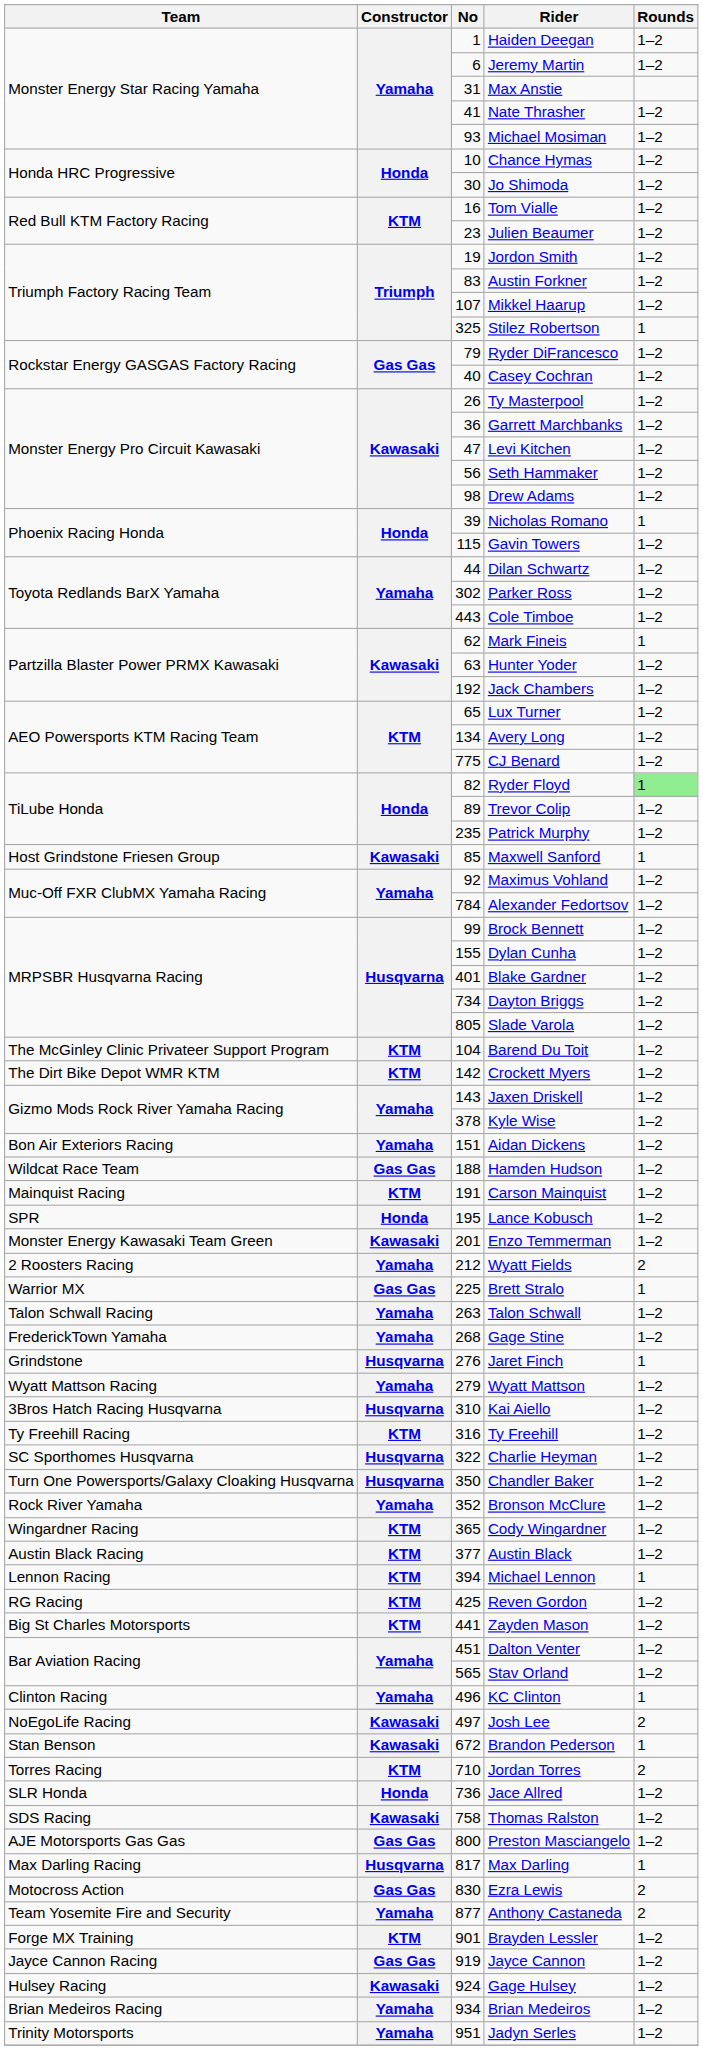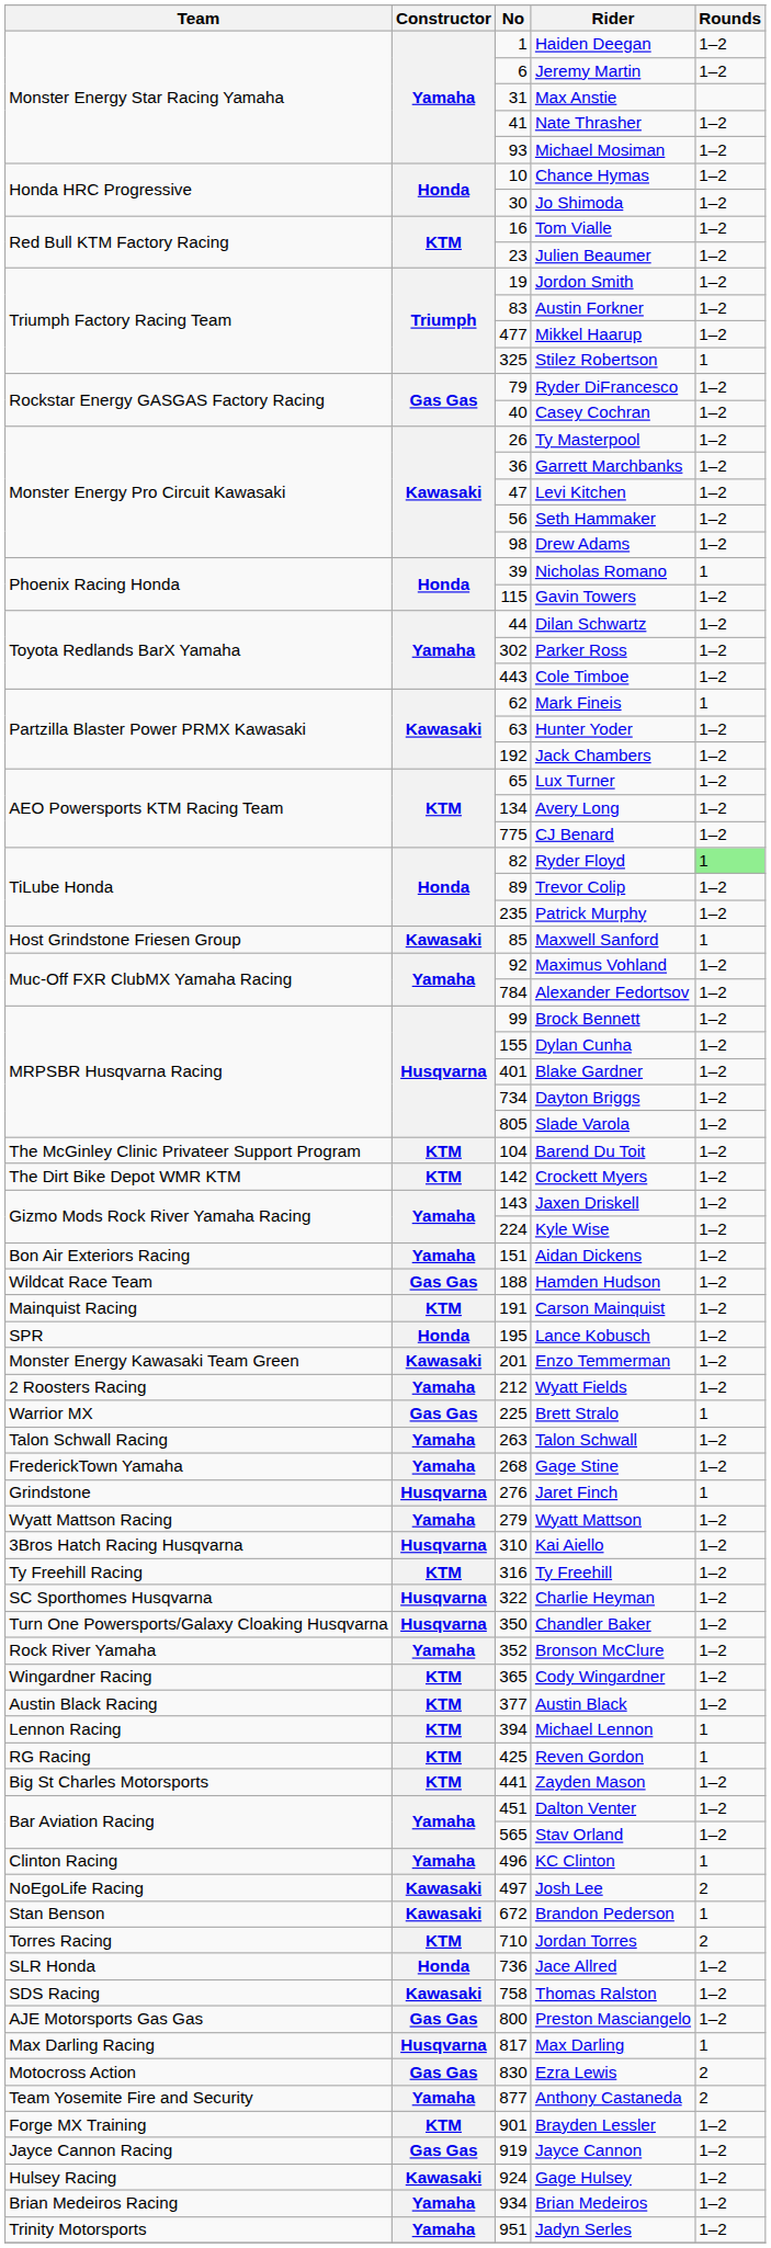 <table class="wikitable" style="font-size: 85%;">
 <tr>
 </tr>
 <tr>
 <th>Team</th>
 <th>Constructor</th>
 <th>No</th>
 <th>Rider</th>
 <th>Rounds</th>
 </tr>
 <tr>
 <td rowspan=5>Monster Energy Star Racing Yamaha</td>
 <th rowspan=5><a href='#'>Yamaha</a></th>
 <td align="right">1</td>
 <td> <a href='#'>Haiden Deegan</a></td>
 <td>1–2</td>
 </tr>
 <tr>
 <td align="right">6</td>
 <td> <a href='#'>Jeremy Martin</a></td>
 <td>1–2</td>
 </tr>
 <tr>
 <td align="right">31</td>
 <td> <a href='#'>Max Anstie</a></td>
 <td></td>
 </tr>
 <tr>
 <td align="right">41</td>
 <td> <a href='#'>Nate Thrasher</a></td>
 <td>1–2</td>
 </tr>
 <tr>
 <td align="right">93</td>
 <td> <a href='#'>Michael Mosiman</a></td>
 <td>1–2</td>
 </tr>
 <tr>
 <td rowspan=2>Honda HRC Progressive</td>
 <th rowspan=2><a href='#'>Honda</a></th>
 <td align="right">10</td>
 <td> <a href='#'>Chance Hymas</a></td>
 <td>1–2</td>
 </tr>
 <tr>
 <td align="right">30</td>
 <td> <a href='#'>Jo Shimoda</a></td>
 <td>1–2</td>
 </tr>
 <tr>
 <td rowspan=2>Red Bull KTM Factory Racing</td>
 <th rowspan=2><a href='#'>KTM</a></th>
 <td align="right">16</td>
 <td> <a href='#'>Tom Vialle</a></td>
 <td>1–2</td>
 </tr>
 <tr>
 <td align="right">23</td>
 <td> <a href='#'>Julien Beaumer</a></td>
 <td>1–2</td>
 </tr>
 <tr>
 <td rowspan=4>Triumph Factory Racing Team</td>
 <th rowspan=4><a href='#'>Triumph</a></th>
 <td align="right">19</td>
 <td> <a href='#'>Jordon Smith</a></td>
 <td>1–2</td>
 </tr>
 <tr>
 <td align="right">83</td>
 <td> <a href='#'>Austin Forkner</a></td>
 <td>1–2</td>
 </tr>
 <tr>
-<td align="right">107</td>
+<td align="right">477</td>
 <td> <a href='#'>Mikkel Haarup</a></td>
 <td>1–2</td>
 </tr>
 <tr>
 <td align="right">325</td>
 <td> <a href='#'>Stilez Robertson</a></td>
 <td>1</td>
 </tr>
 <tr>
 <td rowspan=2>Rockstar Energy GASGAS Factory Racing</td>
 <th rowspan=2><a href='#'>Gas Gas</a></th>
 <td align="right">79</td>
 <td> <a href='#'>Ryder DiFrancesco</a></td>
 <td>1–2</td>
 </tr>
 <tr>
 <td align="right">40</td>
 <td> <a href='#'>Casey Cochran</a></td>
 <td>1–2</td>
 </tr>
 <tr>
 <td rowspan=5>Monster Energy Pro Circuit Kawasaki</td>
 <th rowspan=5><a href='#'>Kawasaki</a></th>
 <td align="right">26</td>
 <td> <a href='#'>Ty Masterpool</a></td>
 <td>1–2</td>
 </tr>
 <tr>
 <td align="right">36</td>
 <td> <a href='#'>Garrett Marchbanks</a></td>
 <td>1–2</td>
 </tr>
 <tr>
 <td align="right">47</td>
 <td> <a href='#'>Levi Kitchen</a></td>
 <td>1–2</td>
 </tr>
 <tr>
 <td align="right">56</td>
 <td> <a href='#'>Seth Hammaker</a></td>
 <td>1–2</td>
 </tr>
 <tr>
 <td align="right">98</td>
 <td> <a href='#'>Drew Adams</a></td>
 <td>1–2</td>
 </tr>
 <tr>
 <td rowspan=2>Phoenix Racing Honda</td>
 <th rowspan=2><a href='#'>Honda</a></th>
 <td align="right">39</td>
 <td> <a href='#'>Nicholas Romano</a></td>
 <td>1</td>
 </tr>
 <tr>
 <td align="right">115</td>
 <td> <a href='#'>Gavin Towers</a></td>
 <td>1–2</td>
 </tr>
 <tr>
 <td rowspan=3>Toyota Redlands BarX Yamaha</td>
 <th rowspan=3><a href='#'>Yamaha</a></th>
 <td align="right">44</td>
 <td> <a href='#'>Dilan Schwartz</a></td>
 <td>1–2</td>
 </tr>
 <tr>
 <td align="right">302</td>
 <td> <a href='#'>Parker Ross</a></td>
 <td>1–2</td>
 </tr>
 <tr>
 <td align="right">443</td>
 <td> <a href='#'>Cole Timboe</a></td>
 <td>1–2</td>
 </tr>
 <tr>
 <td rowspan=3>Partzilla Blaster Power PRMX Kawasaki</td>
 <th rowspan=3><a href='#'>Kawasaki</a></th>
 <td align="right">62</td>
 <td> <a href='#'>Mark Fineis</a></td>
 <td>1</td>
 </tr>
 <tr>
 <td align="right">63</td>
 <td> <a href='#'>Hunter Yoder</a></td>
 <td>1–2</td>
 </tr>
 <tr>
 <td align="right">192</td>
 <td> <a href='#'>Jack Chambers</a></td>
 <td>1–2</td>
 </tr>
 <tr>
 <td rowspan=3>AEO Powersports KTM Racing Team</td>
 <th rowspan=3><a href='#'>KTM</a></th>
 <td align="right">65</td>
 <td> <a href='#'>Lux Turner</a></td>
 <td>1–2</td>
 </tr>
 <tr>
 <td align="right">134</td>
 <td> <a href='#'>Avery Long</a></td>
 <td>1–2</td>
 </tr>
 <tr>
 <td align="right">775</td>
 <td> <a href='#'>CJ Benard</a></td>
 <td>1–2</td>
 </tr>
 <tr>
 <td rowspan=3>TiLube Honda</td>
 <th rowspan=3><a href='#'>Honda</a></th>
 <td align="right">82</td>
 <td> <a href='#'>Ryder Floyd</a></td>
 <td style="background: lightgreen;">1</td>
 </tr>
 <tr>
 <td align="right">89</td>
 <td> <a href='#'>Trevor Colip</a></td>
 <td>1–2</td>
 </tr>
 <tr>
 <td align="right">235</td>
 <td> <a href='#'>Patrick Murphy</a></td>
 <td>1–2</td>
 </tr>
 <tr>
 <td>Host Grindstone Friesen Group</td>
 <th><a href='#'>Kawasaki</a></th>
 <td align="right">85</td>
 <td> <a href='#'>Maxwell Sanford</a></td>
 <td>1</td>
 </tr>
 <tr>
 <td rowspan=2>Muc-Off FXR ClubMX Yamaha Racing</td>
 <th rowspan=2><a href='#'>Yamaha</a></th>
 <td align="right">92</td>
 <td> <a href='#'>Maximus Vohland</a></td>
 <td>1–2</td>
 </tr>
 <tr>
 <td align="right">784</td>
 <td> <a href='#'>Alexander Fedortsov</a></td>
 <td>1–2</td>
 </tr>
 <tr>
 <td rowspan=5>MRPSBR Husqvarna Racing</td>
 <th rowspan=5><a href='#'>Husqvarna</a></th>
 <td align="right">99</td>
 <td> <a href='#'>Brock Bennett</a></td>
 <td>1–2</td>
 </tr>
 <tr>
 <td align="right">155</td>
 <td> <a href='#'>Dylan Cunha</a></td>
 <td>1–2</td>
 </tr>
 <tr>
 <td align="right">401</td>
 <td> <a href='#'>Blake Gardner</a></td>
 <td>1–2</td>
 </tr>
 <tr>
 <td align="right">734</td>
 <td> <a href='#'>Dayton Briggs</a></td>
 <td>1–2</td>
 </tr>
 <tr>
 <td align="right">805</td>
 <td> <a href='#'>Slade Varola</a></td>
 <td>1–2</td>
 </tr>
 <tr>
 <td>The McGinley Clinic Privateer Support Program</td>
 <th><a href='#'>KTM</a></th>
 <td align="right">104</td>
 <td> <a href='#'>Barend Du Toit</a></td>
 <td>1–2</td>
 </tr>
 <tr>
 <td>The Dirt Bike Depot WMR KTM</td>
 <th><a href='#'>KTM</a></th>
 <td align="right">142</td>
 <td> <a href='#'>Crockett Myers</a></td>
 <td>1–2</td>
 </tr>
 <tr>
 <td rowspan=2>Gizmo Mods Rock River Yamaha Racing</td>
 <th rowspan=2><a href='#'>Yamaha</a></th>
 <td align="right">143</td>
 <td> <a href='#'>Jaxen Driskell</a></td>
 <td>1–2</td>
 </tr>
 <tr>
-<td align="right">378</td>
+<td align="right">224</td>
 <td> <a href='#'>Kyle Wise</a></td>
 <td>1–2</td>
 </tr>
 <tr>
 <td>Bon Air Exteriors Racing</td>
 <th><a href='#'>Yamaha</a></th>
 <td align="right">151</td>
 <td> <a href='#'>Aidan Dickens</a></td>
 <td>1–2</td>
 </tr>
 <tr>
 <td>Wildcat Race Team</td>
 <th><a href='#'>Gas Gas</a></th>
 <td align="right">188</td>
 <td> <a href='#'>Hamden Hudson</a></td>
 <td>1–2</td>
 </tr>
 <tr>
 <td>Mainquist Racing</td>
 <th><a href='#'>KTM</a></th>
 <td align="right">191</td>
 <td> <a href='#'>Carson Mainquist</a></td>
 <td>1–2</td>
 </tr>
 <tr>
 <td>SPR</td>
 <th><a href='#'>Honda</a></th>
 <td align="right">195</td>
 <td> <a href='#'>Lance Kobusch</a></td>
 <td>1–2</td>
 </tr>
 <tr>
 <td>Monster Energy Kawasaki Team Green</td>
 <th><a href='#'>Kawasaki</a></th>
 <td align="right">201</td>
 <td> <a href='#'>Enzo Temmerman</a></td>
 <td>1–2</td>
 </tr>
 <tr>
 <td>2 Roosters Racing</td>
 <th><a href='#'>Yamaha</a></th>
 <td align="right">212</td>
 <td> <a href='#'>Wyatt Fields</a></td>
-<td>2</td>
+<td>1–2</td>
 </tr>
 <tr>
 <td>Warrior MX</td>
 <th><a href='#'>Gas Gas</a></th>
 <td align="right">225</td>
 <td> <a href='#'>Brett Stralo</a></td>
 <td>1</td>
 </tr>
 <tr>
 <td>Talon Schwall Racing</td>
 <th><a href='#'>Yamaha</a></th>
 <td align="right">263</td>
 <td> <a href='#'>Talon Schwall</a></td>
 <td>1–2</td>
 </tr>
 <tr>
 <td>FrederickTown Yamaha</td>
 <th><a href='#'>Yamaha</a></th>
 <td align="right">268</td>
 <td> <a href='#'>Gage Stine</a></td>
 <td>1–2</td>
 </tr>
 <tr>
 <td>Grindstone</td>
 <th><a href='#'>Husqvarna</a></th>
 <td align="right">276</td>
 <td> <a href='#'>Jaret Finch</a></td>
 <td>1</td>
 </tr>
 <tr>
 <td>Wyatt Mattson Racing</td>
 <th><a href='#'>Yamaha</a></th>
 <td align="right">279</td>
 <td> <a href='#'>Wyatt Mattson</a></td>
 <td>1–2</td>
 </tr>
 <tr>
 <td>3Bros Hatch Racing Husqvarna</td>
 <th><a href='#'>Husqvarna</a></th>
 <td align="right">310</td>
 <td> <a href='#'>Kai Aiello</a></td>
 <td>1–2</td>
 </tr>
 <tr>
 <td>Ty Freehill Racing</td>
 <th><a href='#'>KTM</a></th>
 <td align="right">316</td>
 <td> <a href='#'>Ty Freehill</a></td>
 <td>1–2</td>
 </tr>
 <tr>
 <td>SC Sporthomes Husqvarna</td>
 <th><a href='#'>Husqvarna</a></th>
 <td align="right">322</td>
 <td> <a href='#'>Charlie Heyman</a></td>
 <td>1–2</td>
 </tr>
 <tr>
 <td>Turn One Powersports/Galaxy Cloaking Husqvarna</td>
 <th><a href='#'>Husqvarna</a></th>
 <td align="right">350</td>
 <td> <a href='#'>Chandler Baker</a></td>
 <td>1–2</td>
 </tr>
 <tr>
 <td>Rock River Yamaha</td>
 <th><a href='#'>Yamaha</a></th>
 <td align="right">352</td>
 <td> <a href='#'>Bronson McClure</a></td>
 <td>1–2</td>
 </tr>
 <tr>
 <td>Wingardner Racing</td>
 <th><a href='#'>KTM</a></th>
 <td align="right">365</td>
 <td> <a href='#'>Cody Wingardner</a></td>
 <td>1–2</td>
 </tr>
 <tr>
 <td>Austin Black Racing</td>
 <th><a href='#'>KTM</a></th>
 <td align="right">377</td>
 <td> <a href='#'>Austin Black</a></td>
 <td>1–2</td>
 </tr>
 <tr>
 <td>Lennon Racing</td>
 <th><a href='#'>KTM</a></th>
 <td align="right">394</td>
 <td> <a href='#'>Michael Lennon</a></td>
 <td>1</td>
 </tr>
 <tr>
 <td>RG Racing</td>
 <th><a href='#'>KTM</a></th>
 <td align="right">425</td>
 <td> <a href='#'>Reven Gordon</a></td>
-<td>1–2</td>
+<td>1</td>
 </tr>
 <tr>
 <td>Big St Charles Motorsports</td>
 <th><a href='#'>KTM</a></th>
 <td align="right">441</td>
 <td> <a href='#'>Zayden Mason</a></td>
 <td>1–2</td>
 </tr>
 <tr>
 <td rowspan=2>Bar Aviation Racing</td>
 <th rowspan=2><a href='#'>Yamaha</a></th>
 <td align="right">451</td>
 <td> <a href='#'>Dalton Venter</a></td>
 <td>1–2</td>
 </tr>
 <tr>
 <td align="right">565</td>
 <td> <a href='#'>Stav Orland</a></td>
 <td>1–2</td>
 </tr>
 <tr>
 <td>Clinton Racing</td>
 <th><a href='#'>Yamaha</a></th>
 <td align="right">496</td>
 <td> <a href='#'>KC Clinton</a></td>
 <td>1</td>
 </tr>
 <tr>
 <td>NoEgoLife Racing</td>
 <th><a href='#'>Kawasaki</a></th>
 <td align="right">497</td>
 <td> <a href='#'>Josh Lee</a></td>
 <td>2</td>
 </tr>
 <tr>
 <td>Stan Benson</td>
 <th><a href='#'>Kawasaki</a></th>
 <td align="right">672</td>
 <td> <a href='#'>Brandon Pederson</a></td>
 <td>1</td>
 </tr>
 <tr>
 <td>Torres Racing</td>
 <th><a href='#'>KTM</a></th>
 <td align="right">710</td>
 <td> <a href='#'>Jordan Torres</a></td>
 <td>2</td>
 </tr>
 <tr>
 <td>SLR Honda</td>
 <th><a href='#'>Honda</a></th>
 <td align="right">736</td>
 <td> <a href='#'>Jace Allred</a></td>
 <td>1–2</td>
 </tr>
 <tr>
 <td>SDS Racing</td>
 <th><a href='#'>Kawasaki</a></th>
 <td align="right">758</td>
 <td> <a href='#'>Thomas Ralston</a></td>
 <td>1–2</td>
 </tr>
 <tr>
 <td>AJE Motorsports Gas Gas</td>
 <th><a href='#'>Gas Gas</a></th>
 <td align="right">800</td>
 <td> <a href='#'>Preston Masciangelo</a></td>
 <td>1–2</td>
 </tr>
 <tr>
 <td>Max Darling Racing</td>
 <th><a href='#'>Husqvarna</a></th>
 <td align="right">817</td>
 <td> <a href='#'>Max Darling</a></td>
 <td>1</td>
 </tr>
 <tr>
 <td>Motocross Action</td>
 <th><a href='#'>Gas Gas</a></th>
 <td align="right">830</td>
 <td> <a href='#'>Ezra Lewis</a></td>
 <td>2</td>
 </tr>
 <tr>
 <td>Team Yosemite Fire and Security</td>
 <th><a href='#'>Yamaha</a></th>
 <td align="right">877</td>
 <td> <a href='#'>Anthony Castaneda</a></td>
 <td>2</td>
 </tr>
 <tr>
 <td>Forge MX Training</td>
 <th><a href='#'>KTM</a></th>
 <td align="right">901</td>
 <td> <a href='#'>Brayden Lessler</a></td>
 <td>1–2</td>
 </tr>
 <tr>
 <td>Jayce Cannon Racing</td>
 <th><a href='#'>Gas Gas</a></th>
 <td align="right">919</td>
 <td> <a href='#'>Jayce Cannon</a></td>
 <td>1–2</td>
 </tr>
 <tr>
 <td>Hulsey Racing</td>
 <th><a href='#'>Kawasaki</a></th>
 <td align="right">924</td>
 <td> <a href='#'>Gage Hulsey</a></td>
 <td>1–2</td>
 </tr>
 <tr>
 <td>Brian Medeiros Racing</td>
 <th><a href='#'>Yamaha</a></th>
 <td align="right">934</td>
 <td> <a href='#'>Brian Medeiros</a></td>
 <td>1–2</td>
 </tr>
 <tr>
 <td>Trinity Motorsports</td>
 <th><a href='#'>Yamaha</a></th>
 <td align="right">951</td>
 <td> <a href='#'>Jadyn Serles</a></td>
 <td>1–2</td>
 </tr>
 <tr>
 </tr>
 </table>
